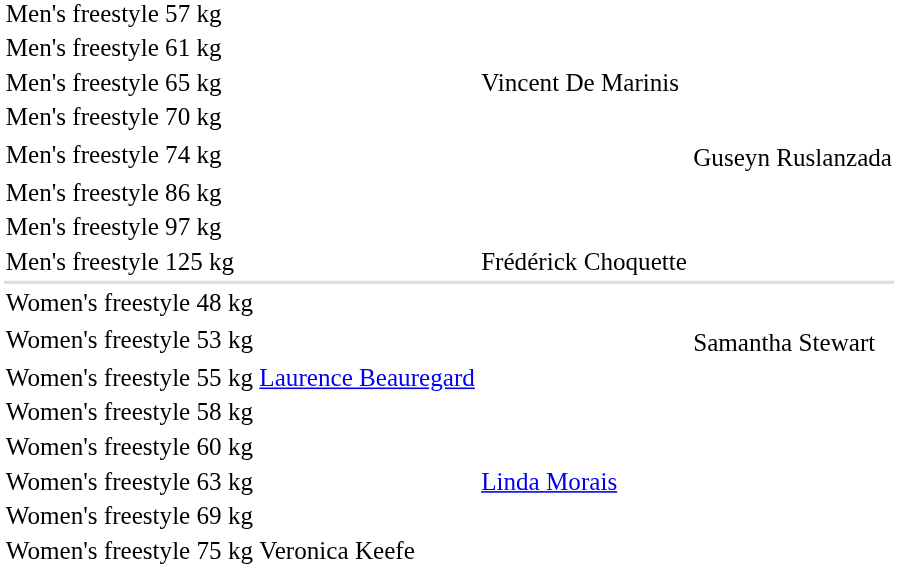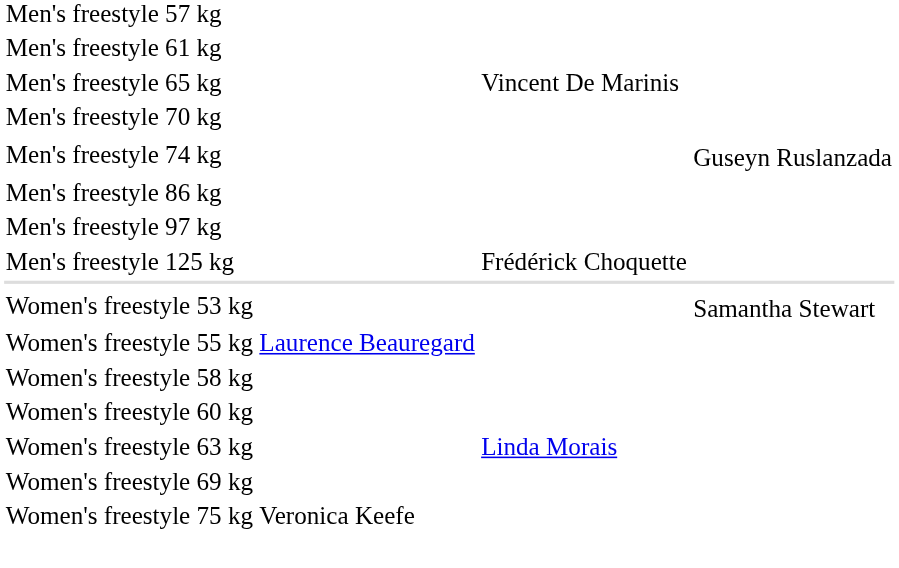 <table>
 <tr>
 <td rowspan=2>Men's freestyle 57 kg</td>
 <td rowspan=2></td>
 <td rowspan=2></td>
 <td></td>
 </tr>
 <tr>
 <td></td>
 </tr>
 <tr>
 <td rowspan=2>Men's freestyle 61 kg</td>
 <td rowspan=2></td>
 <td rowspan=2></td>
 <td></td>
 </tr>
 <tr>
 <td></td>
 </tr>
 <tr>
 <td rowspan=2>Men's freestyle 65 kg</td>
 <td rowspan=2></td>
 <td rowspan=2>Vincent De Marinis<br></td>
 <td></td>
 </tr>
 <tr>
 <td></td>
 </tr>
 <tr>
 <td rowspan=2>Men's freestyle 70 kg</td>
 <td rowspan=2></td>
 <td rowspan=2></td>
 <td></td>
 </tr>
 <tr>
 <td></td>
 </tr>
 <tr>
 <td rowspan=2>Men's freestyle 74 kg</td>
 <td rowspan=2></td>
 <td rowspan=2></td>
 <td></td>
 </tr>
 <tr>
 <td>Guseyn Ruslanzada<br></td>
 </tr>
 <tr>
 <td rowspan=2>Men's freestyle 86 kg</td>
 <td rowspan=2></td>
 <td rowspan=2></td>
 <td></td>
 </tr>
 <tr>
 <td></td>
 </tr>
 <tr>
 <td rowspan=2>Men's freestyle 97 kg</td>
 <td rowspan=2></td>
 <td rowspan=2></td>
 <td nowrap></td>
 </tr>
 <tr>
 <td></td>
 </tr>
 <tr>
 <td rowspan=2>Men's freestyle 125 kg</td>
 <td rowspan=2></td>
 <td rowspan=2>Frédérick Choquette<br></td>
 <td></td>
 </tr>
 <tr>
 <td></td>
 </tr>
 <tr bgcolor=#dddddd>
 <td colspan=4></td>
 </tr>
 <tr>
-<td>Women's freestyle 48 kg</td>
-<td></td>
-<td></td>
-<td></td>
-</tr>
-<tr>
 <td rowspan=2>Women's freestyle 53 kg</td>
 <td rowspan=2></td>
 <td rowspan=2></td>
 <td></td>
 </tr>
 <tr>
 <td>Samantha Stewart<br></td>
 </tr>
 <tr>
 <td rowspan=2>Women's freestyle 55 kg</td>
 <td rowspan=2 nowrap><a href='#'>Laurence Beauregard</a><br></td>
 <td rowspan=2 nowrap></td>
 <td></td>
 </tr>
 <tr>
 <td></td>
 </tr>
 <tr>
 <td rowspan=2>Women's freestyle 58 kg</td>
 <td rowspan=2></td>
 <td rowspan=2></td>
 <td></td>
 </tr>
 <tr>
 <td></td>
 </tr>
 <tr>
 <td rowspan=2>Women's freestyle 60 kg</td>
 <td rowspan=2></td>
 <td rowspan=2></td>
 <td></td>
 </tr>
 <tr>
 <td></td>
 </tr>
 <tr>
 <td rowspan=2>Women's freestyle 63 kg</td>
 <td rowspan=2></td>
 <td rowspan=2><a href='#'>Linda Morais</a><br></td>
 <td></td>
 </tr>
 <tr>
 <td></td>
 </tr>
 <tr>
 <td rowspan=2>Women's freestyle 69 kg</td>
 <td rowspan=2></td>
 <td rowspan=2></td>
 <td></td>
 </tr>
 <tr>
 <td></td>
 </tr>
 <tr>
 <td rowspan=2>Women's freestyle 75 kg</td>
 <td rowspan=2>Veronica Keefe<br></td>
 <td rowspan=2></td>
 <td></td>
 </tr>
 <tr>
 <td></td>
 </tr>
 </table>
